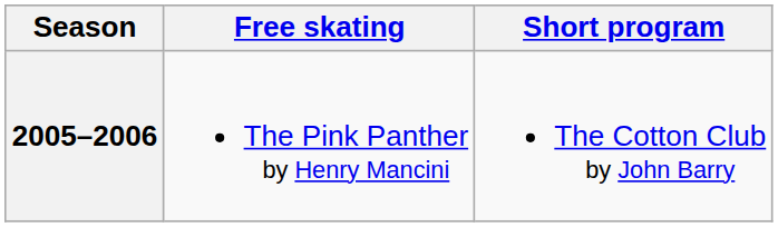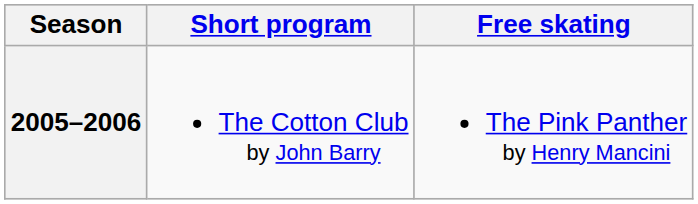 <table class=wikitable style=text-align:center>
 <tr>
 <th>Season</th>
+<th><a href='#'>Short program</a></th>
 <th><a href='#'>Free skating</a></th>
-<th><a href='#'>Short program</a></th>
 </tr>
 <tr>
 <th>2005–2006 <br> </th>
+<td><br><ul><li><a href='#'>The Cotton Club</a> <br><small> by <a href='#'>John Barry</a> </small></li></ul></td>
 <td><br><ul><li><a href='#'>The Pink Panther</a> <br><small> by <a href='#'>Henry Mancini</a> </small></li></ul></td>
-<td><br><ul><li><a href='#'>The Cotton Club</a> <br><small> by <a href='#'>John Barry</a> </small></li></ul></td>
 </tr>
 </table>
